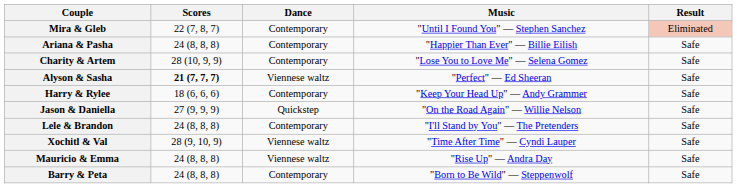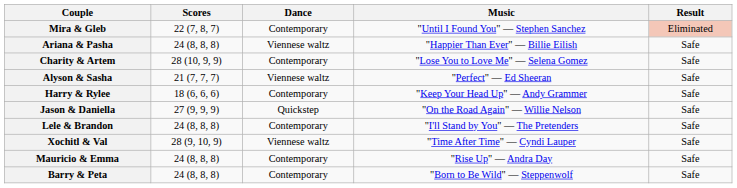 <table class="wikitable sortable" style="text-align:center; width: 90%">
 <tr>
 <th scope="col">Couple</th>
 <th scope="col">Scores</th>
 <th scope="col" class="unsortable">Dance</th>
 <th class="unsortable" scope="col">Music</th>
 <th class="unsortable" scope="col">Result</th>
 </tr>
 <tr>
 <th scope="row">Mira & Gleb</th>
 <td>22 (7, 8, 7)</td>
 <td>Contemporary</td>
 <td>"<a href='#'>Until I Found You</a>" — <a href='#'>Stephen Sanchez</a></td>
 <td bgcolor="f4c7b8">Eliminated</td>
 </tr>
 <tr>
 <th scope="row">Ariana & Pasha</th>
 <td>24 (8, 8, 8)</td>
-<td>Contemporary</td>
+<td>Viennese waltz</td>
 <td>"<a href='#'>Happier Than Ever</a>" — <a href='#'>Billie Eilish</a></td>
 <td>Safe</td>
 </tr>
 <tr>
 <th scope="row">Charity & Artem</th>
 <td>28 (10, 9, 9)</td>
 <td>Contemporary</td>
 <td>"<a href='#'>Lose You to Love Me</a>" — <a href='#'>Selena Gomez</a></td>
 <td>Safe</td>
 </tr>
 <tr>
 <th scope="row">Alyson & Sasha</th>
-<td><strong>21 (7, 7, 7)</strong></td>
+<td>21 (7, 7, 7)</td>
 <td>Viennese waltz</td>
 <td>"<a href='#'>Perfect</a>" — <a href='#'>Ed Sheeran</a></td>
 <td>Safe</td>
 </tr>
 <tr>
 <th scope="row">Harry & Rylee</th>
 <td>18 (6, 6, 6)</td>
 <td>Contemporary</td>
 <td>"<a href='#'>Keep Your Head Up</a>" — <a href='#'>Andy Grammer</a></td>
 <td>Safe</td>
 </tr>
 <tr>
 <th scope="row">Jason & Daniella</th>
 <td>27 (9, 9, 9)</td>
 <td>Quickstep</td>
 <td>"<a href='#'>On the Road Again</a>" — <a href='#'>Willie Nelson</a></td>
 <td>Safe</td>
 </tr>
 <tr>
 <th scope="row">Lele & Brandon</th>
 <td>24 (8, 8, 8)</td>
 <td>Contemporary</td>
 <td>"<a href='#'>I'll Stand by You</a>" — <a href='#'>The Pretenders</a></td>
 <td>Safe</td>
 </tr>
 <tr>
 <th scope="row">Xochitl & Val</th>
 <td>28 (9, 10, 9)</td>
 <td>Viennese waltz</td>
 <td>"<a href='#'>Time After Time</a>" — <a href='#'>Cyndi Lauper</a></td>
 <td>Safe</td>
 </tr>
 <tr>
 <th scope="row">Mauricio & Emma</th>
 <td>24 (8, 8, 8)</td>
-<td>Viennese waltz</td>
+<td>Contemporary</td>
 <td>"<a href='#'>Rise Up</a>" — <a href='#'>Andra Day</a></td>
 <td>Safe</td>
 </tr>
 <tr>
 <th scope="row">Barry & Peta</th>
 <td>24 (8, 8, 8)</td>
 <td>Contemporary</td>
 <td>"<a href='#'>Born to Be Wild</a>" — <a href='#'>Steppenwolf</a></td>
 <td>Safe</td>
 </tr>
 </table>
